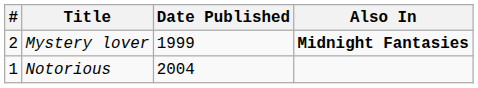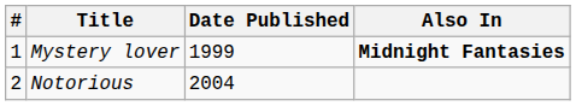 <table class="wikitable">
 <tr>
 <th>#</th>
 <th>Title</th>
 <th>Date Published</th>
 <th>Also In</th>
 </tr>
 <tr>
-<td>2</td>
+<td>1</td>
 <td><em>Mystery lover</em></td>
 <td>1999</td>
 <td><strong>Midnight Fantasies</strong></td>
 </tr>
 <tr>
-<td>1</td>
+<td>2</td>
 <td><em>Notorious</em></td>
 <td>2004</td>
 <td></td>
 </tr>
 </table>
